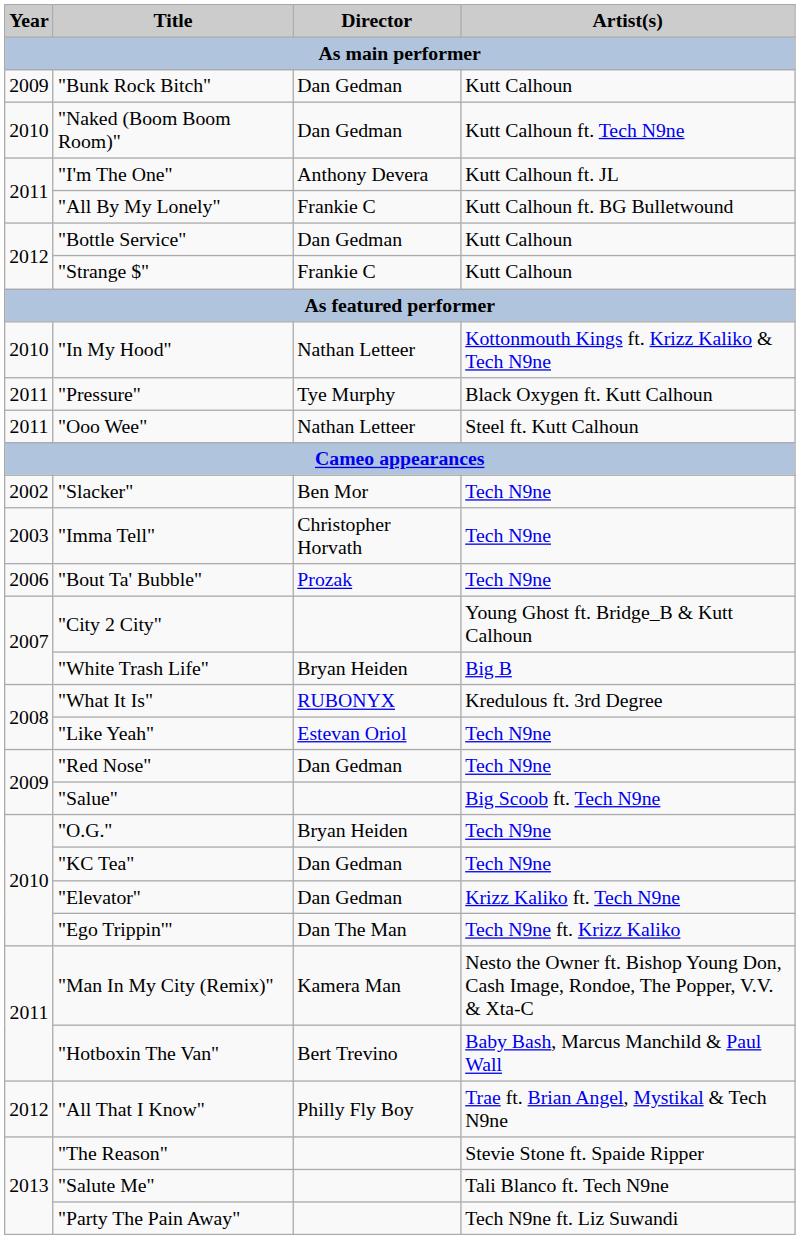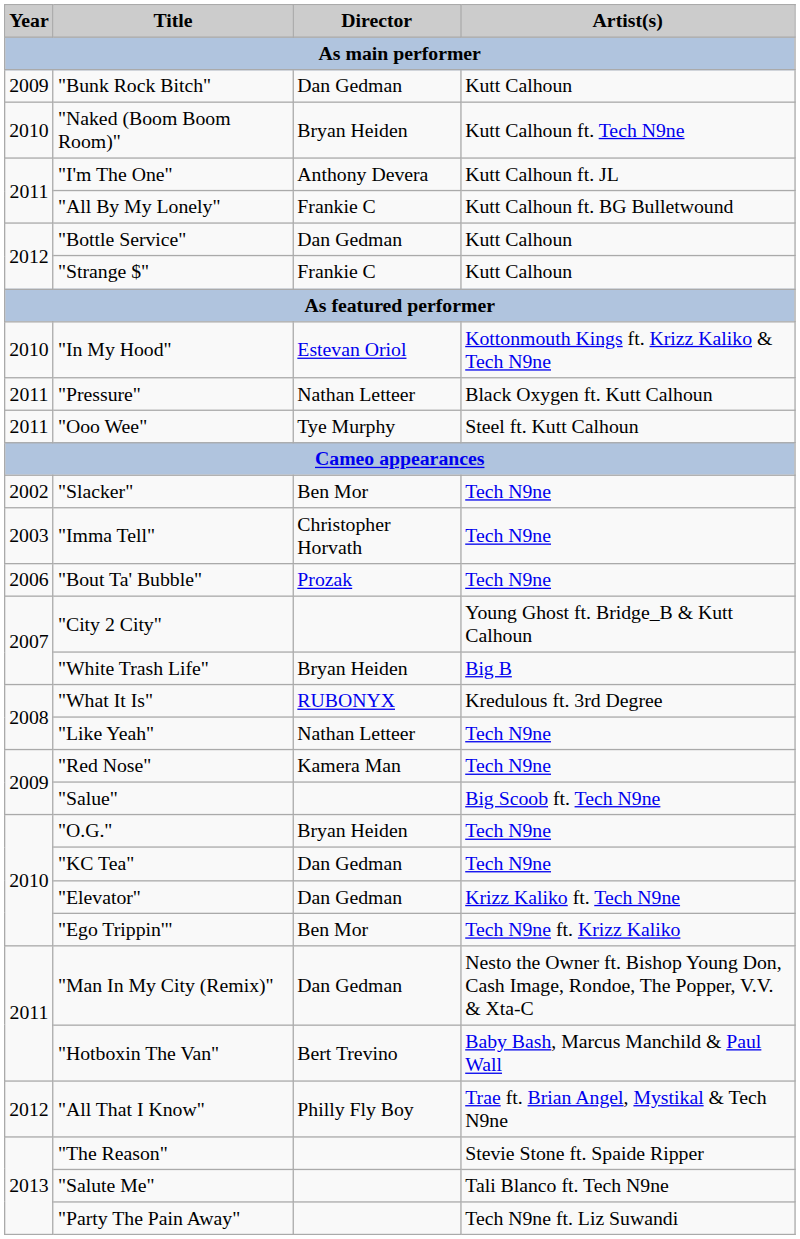 <table class="wikitable" style="font-size:95%">
 <tr style="text-align:center;">
 <th style="background:#ccc;">Year</th>
 <th style="background:#ccc;">Title</th>
 <th style="background:#ccc;">Director</th>
 <th style="background:#ccc;width:250px">Artist(s)</th>
 </tr>
 <tr style="text-align:center;">
 <th colspan="5" style="background:#B0C4DE;">As main performer</th>
 </tr>
 <tr>
 <td style="text-align:center;">2009</td>
 <td>"Bunk Rock Bitch"</td>
 <td>Dan Gedman</td>
 <td>Kutt Calhoun</td>
 </tr>
 <tr>
 <td style="text-align:center;">2010</td>
 <td>"Naked (Boom Boom Room)"</td>
-<td>Dan Gedman</td>
+<td>Bryan Heiden</td>
 <td>Kutt Calhoun ft. <a href='#'>Tech N9ne</a></td>
 </tr>
 <tr>
 <td rowspan="2" style="text-align:center;">2011</td>
 <td>"I'm The One"</td>
 <td>Anthony Devera</td>
 <td>Kutt Calhoun ft. JL</td>
 </tr>
 <tr>
 <td>"All By My Lonely"</td>
 <td>Frankie C</td>
 <td>Kutt Calhoun ft. BG Bulletwound</td>
 </tr>
 <tr>
 <td rowspan="2" style="text-align:center;">2012</td>
 <td>"Bottle Service"</td>
 <td>Dan Gedman</td>
 <td>Kutt Calhoun</td>
 </tr>
 <tr>
 <td>"Strange $"</td>
 <td>Frankie C</td>
 <td>Kutt Calhoun</td>
 </tr>
 <tr style="text-align:center;">
 <th colspan="5" style="background:#B0C4DE;">As featured performer</th>
 </tr>
 <tr>
 <td style="text-align:center;">2010</td>
 <td>"In My Hood"</td>
-<td>Nathan Letteer</td>
+<td><a href='#'>Estevan Oriol</a></td>
 <td><a href='#'>Kottonmouth Kings</a> ft. <a href='#'>Krizz Kaliko</a> & <a href='#'>Tech N9ne</a></td>
 </tr>
 <tr>
 <td style="text-align:center;">2011</td>
 <td>"Pressure"</td>
-<td>Tye Murphy</td>
+<td>Nathan Letteer</td>
 <td>Black Oxygen ft. Kutt Calhoun</td>
 </tr>
 <tr>
 <td style="text-align:center;">2011</td>
 <td>"Ooo Wee"</td>
-<td>Nathan Letteer</td>
+<td>Tye Murphy</td>
 <td>Steel ft. Kutt Calhoun</td>
 </tr>
 <tr style="text-align:center;">
 <th colspan="5" style="background:#B0C4DE;"><a href='#'>Cameo appearances</a></th>
 </tr>
 <tr>
 <td style="text-align:center;">2002</td>
 <td>"Slacker"</td>
 <td>Ben Mor</td>
 <td><a href='#'>Tech N9ne</a></td>
 </tr>
 <tr>
 <td style="text-align:center;">2003</td>
 <td>"Imma Tell"</td>
 <td>Christopher Horvath</td>
 <td><a href='#'>Tech N9ne</a></td>
 </tr>
 <tr>
 <td style="text-align:center;">2006</td>
 <td>"Bout Ta' Bubble"</td>
 <td><a href='#'>Prozak</a></td>
 <td><a href='#'>Tech N9ne</a></td>
 </tr>
 <tr>
 <td rowspan="2" style="text-align:center;">2007</td>
 <td>"City 2 City"</td>
 <td></td>
 <td>Young Ghost ft. Bridge_B & Kutt Calhoun</td>
 </tr>
 <tr>
 <td>"White Trash Life"</td>
 <td>Bryan Heiden</td>
 <td><a href='#'>Big B</a></td>
 </tr>
 <tr>
 <td rowspan="2" style="text-align:center;">2008</td>
 <td>"What It Is"</td>
 <td><a href='#'>RUBONYX</a></td>
 <td>Kredulous ft. 3rd Degree</td>
 </tr>
 <tr>
 <td>"Like Yeah"</td>
-<td><a href='#'>Estevan Oriol</a></td>
+<td>Nathan Letteer</td>
 <td><a href='#'>Tech N9ne</a></td>
 </tr>
 <tr>
 <td rowspan="2" style="text-align:center;">2009</td>
 <td>"Red Nose"</td>
-<td>Dan Gedman</td>
+<td>Kamera Man</td>
 <td><a href='#'>Tech N9ne</a></td>
 </tr>
 <tr>
 <td>"Salue"</td>
 <td></td>
 <td><a href='#'>Big Scoob</a> ft. <a href='#'>Tech N9ne</a></td>
 </tr>
 <tr>
 <td rowspan="4" style="text-align:center;">2010</td>
 <td>"O.G."</td>
 <td>Bryan Heiden</td>
 <td><a href='#'>Tech N9ne</a></td>
 </tr>
 <tr>
 <td>"KC Tea"</td>
 <td>Dan Gedman</td>
 <td><a href='#'>Tech N9ne</a></td>
 </tr>
 <tr>
 <td>"Elevator"</td>
 <td>Dan Gedman</td>
 <td><a href='#'>Krizz Kaliko</a> ft. <a href='#'>Tech N9ne</a></td>
 </tr>
 <tr>
 <td>"Ego Trippin'"</td>
-<td>Dan The Man</td>
+<td>Ben Mor</td>
 <td><a href='#'>Tech N9ne</a> ft. <a href='#'>Krizz Kaliko</a></td>
 </tr>
 <tr>
 <td rowspan="2" style="text-align:center;">2011</td>
 <td>"Man In My City (Remix)"</td>
-<td>Kamera Man</td>
+<td>Dan Gedman</td>
 <td>Nesto the Owner ft. Bishop Young Don, Cash Image, Rondoe, The Popper, V.V. & Xta-C</td>
 </tr>
 <tr>
 <td>"Hotboxin The Van"</td>
 <td>Bert Trevino</td>
 <td><a href='#'>Baby Bash</a>, Marcus Manchild & <a href='#'>Paul Wall</a></td>
 </tr>
 <tr>
 <td style="text-align:center;">2012</td>
 <td>"All That I Know"</td>
 <td>Philly Fly Boy</td>
 <td><a href='#'>Trae</a> ft. <a href='#'>Brian Angel</a>, <a href='#'>Mystikal</a> & Tech N9ne</td>
 </tr>
 <tr>
 <td rowspan="3" style="text-align:center;">2013</td>
 <td>"The Reason"</td>
 <td></td>
 <td>Stevie Stone ft. Spaide Ripper</td>
 </tr>
 <tr>
 <td>"Salute Me"</td>
 <td></td>
 <td>Tali Blanco ft. Tech N9ne</td>
 </tr>
 <tr>
 <td>"Party The Pain Away"</td>
 <td></td>
 <td>Tech N9ne ft. Liz Suwandi</td>
 </tr>
 </table>
